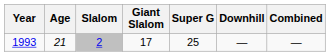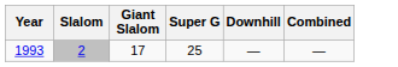 <table class=wikitable style="text-align:center">
 <tr>
 <th>  Year  </th>
-<th> Age </th>
 <th> Slalom </th>
 <th> Giant <br> Slalom </th>
 <th>Super G</th>
 <th>Downhill</th>
 <th>Combined</th>
 </tr>
 <tr>
 <td><a href='#'>1993</a></td>
-<td><em>21</em></td>
 <td style="background:silver;"><a href='#'>2</a></td>
 <td>17</td>
 <td>25</td>
 <td>—</td>
 <td>—</td>
 </tr>
 </table>
